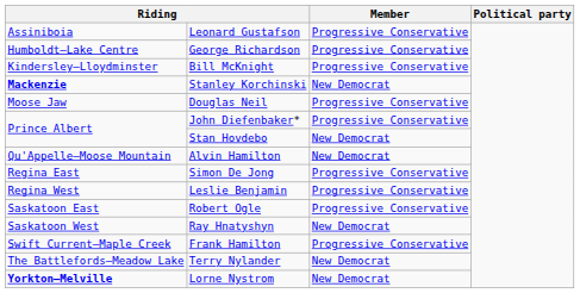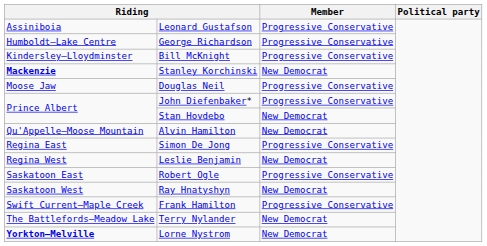 <table class="wikitable">
 <tr>
 <th colspan="2">Riding</th>
 <th>Member</th>
 <th>Political party</th>
 </tr>
 <tr>
 <td><a href='#'>Assiniboia</a></td>
 <td><a href='#'>Leonard Gustafson</a></td>
 <td><a href='#'>Progressive Conservative</a></td>
 </tr>
 <tr>
 <td><a href='#'>Humboldt—Lake Centre</a></td>
 <td><a href='#'>George Richardson</a></td>
 <td><a href='#'>Progressive Conservative</a></td>
 </tr>
 <tr>
 <td><a href='#'>Kindersley—Lloydminster</a></td>
 <td><a href='#'>Bill McKnight</a></td>
 <td><a href='#'>Progressive Conservative</a></td>
 </tr>
 <tr>
 <td><strong><a href='#'>Mackenzie</a></strong></td>
 <td><a href='#'>Stanley Korchinski</a></td>
 <td><a href='#'>New Democrat</a></td>
 </tr>
 <tr>
 <td><a href='#'>Moose Jaw</a></td>
 <td><a href='#'>Douglas Neil</a></td>
 <td><a href='#'>Progressive Conservative</a></td>
 </tr>
 <tr>
 <td rowspan="2"><a href='#'>Prince Albert</a></td>
 <td><a href='#'>John Diefenbaker</a>*</td>
 <td><a href='#'>Progressive Conservative</a></td>
 </tr>
 <tr>
 <td><a href='#'>Stan Hovdebo</a></td>
 <td><a href='#'>New Democrat</a></td>
 </tr>
 <tr>
 <td><a href='#'>Qu'Appelle—Moose Mountain</a></td>
 <td><a href='#'>Alvin Hamilton</a></td>
 <td><a href='#'>New Democrat</a></td>
 </tr>
 <tr>
 <td><a href='#'>Regina East</a></td>
 <td><a href='#'>Simon De Jong</a></td>
 <td><a href='#'>Progressive Conservative</a></td>
 </tr>
 <tr>
 <td><a href='#'>Regina West</a></td>
 <td><a href='#'>Leslie Benjamin</a></td>
-<td><a href='#'>Progressive Conservative</a></td>
+<td><a href='#'>New Democrat</a></td>
 </tr>
 <tr>
 <td><a href='#'>Saskatoon East</a></td>
 <td><a href='#'>Robert Ogle</a></td>
 <td><a href='#'>Progressive Conservative</a></td>
 </tr>
 <tr>
 <td><a href='#'>Saskatoon West</a></td>
 <td><a href='#'>Ray Hnatyshyn</a></td>
 <td><a href='#'>New Democrat</a></td>
 </tr>
 <tr>
 <td><a href='#'>Swift Current—Maple Creek</a></td>
 <td><a href='#'>Frank Hamilton</a></td>
 <td><a href='#'>Progressive Conservative</a></td>
 </tr>
 <tr>
 <td><a href='#'>The Battlefords—Meadow Lake</a></td>
 <td><a href='#'>Terry Nylander</a></td>
 <td><a href='#'>New Democrat</a></td>
 </tr>
 <tr>
 <td><strong><a href='#'>Yorkton—Melville</a></strong></td>
 <td><a href='#'>Lorne Nystrom</a></td>
 <td><a href='#'>New Democrat</a></td>
 </tr>
 </table>
